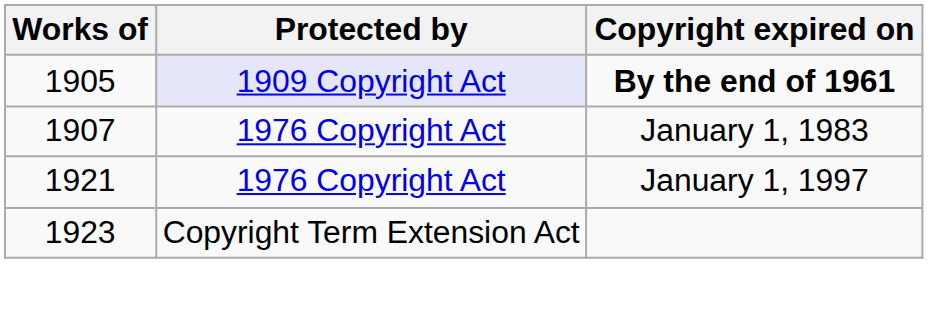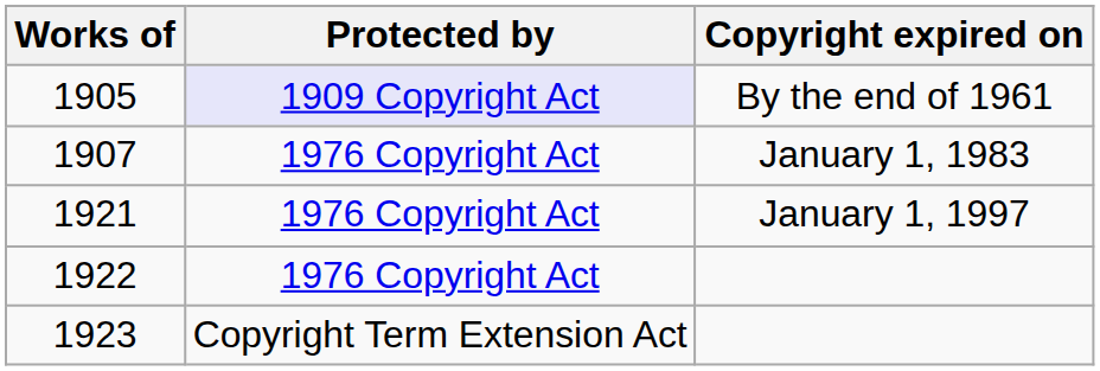 <table class="wikitable" style="text-align: center; width: auto; height: auto;">
 <tr>
 <th>Works of</th>
 <th>Protected by</th>
 <th>Copyright expired on</th>
 </tr>
 <tr>
 <td>1905</td>
 <td style="background: lavender;"><a href='#'>1909 Copyright Act</a></td>
-<td><strong>By the end of 1961</strong></td>
+<td>By the end of 1961</td>
 </tr>
 <tr>
 <td>1907</td>
 <td><a href='#'>1976 Copyright Act</a></td>
 <td>January 1, 1983</td>
 </tr>
 <tr>
 <td>1921</td>
 <td><a href='#'>1976 Copyright Act</a></td>
 <td>January 1, 1997</td>
 </tr>
 <tr>
+<td>1922</td>
+<td><a href='#'>1976 Copyright Act</a></td>
+<td></td>
+</tr>
+<tr>
 <td>1923</td>
 <td>Copyright Term Extension Act</td>
 <td></td>
 </tr>
 </table>
